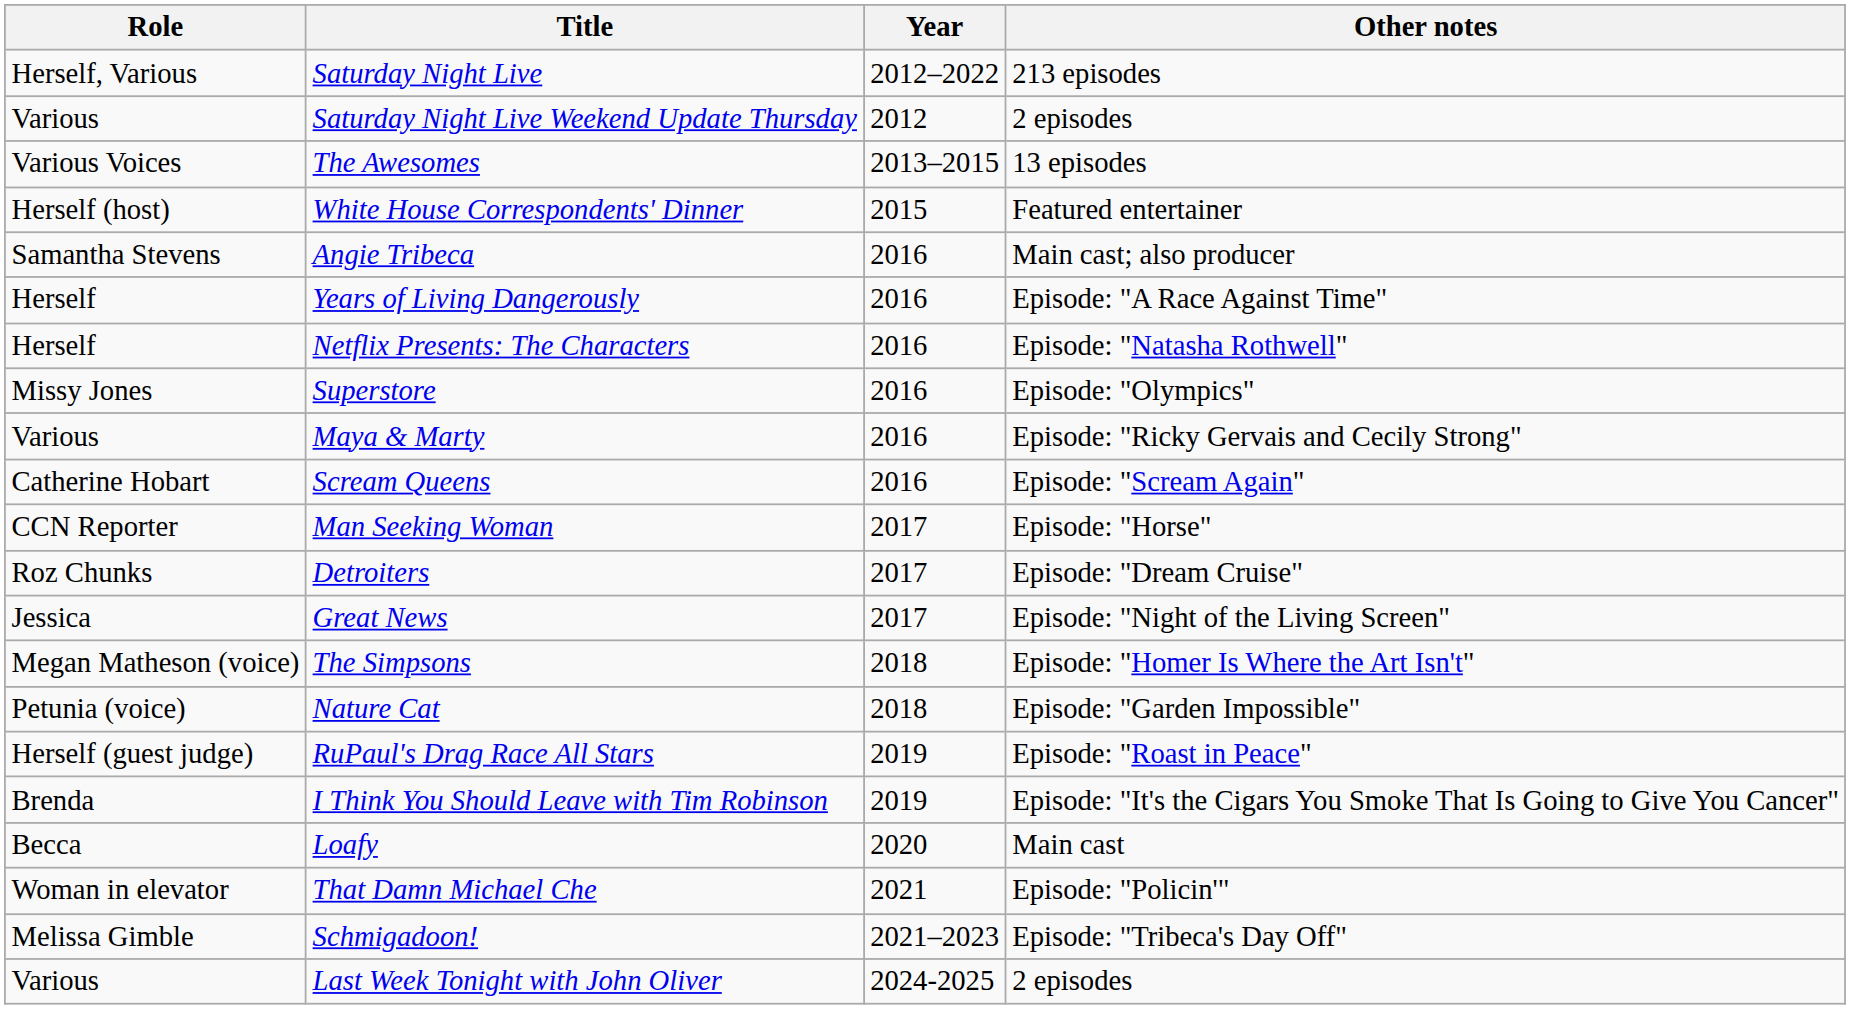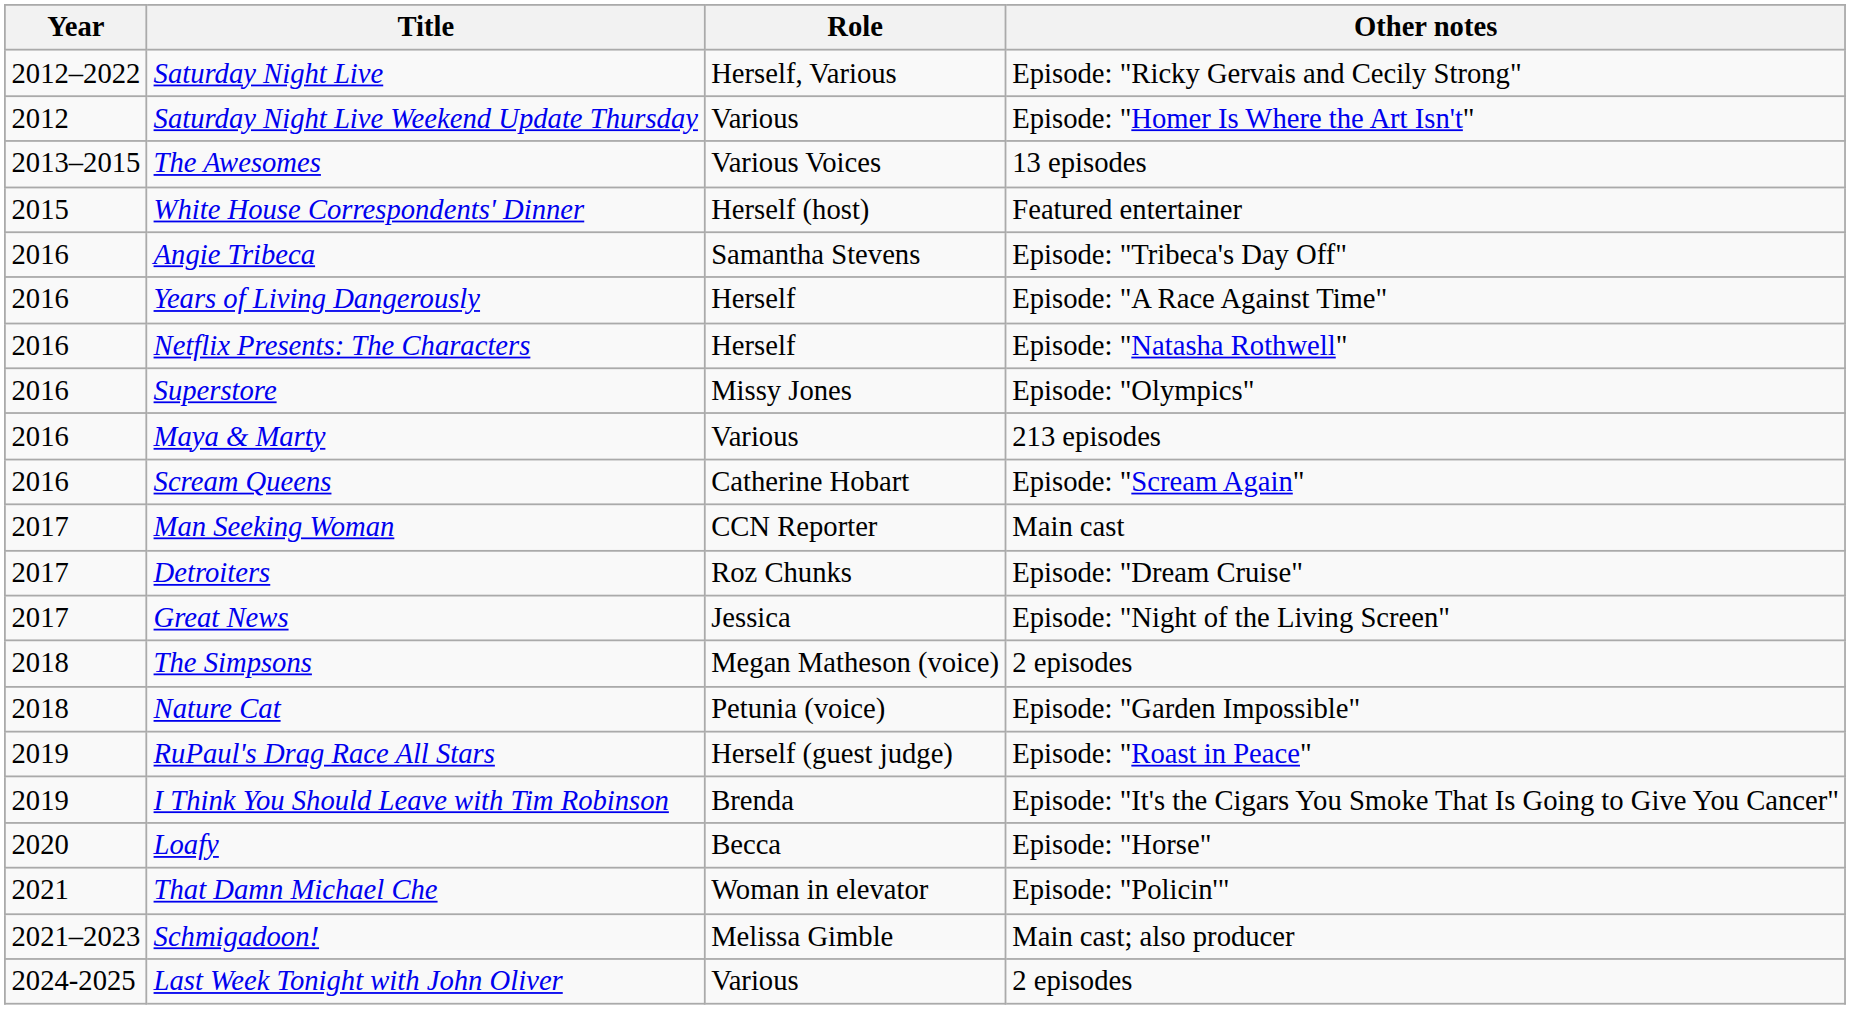 <table class="wikitable">
 <tr>
+<th>Year</th>
+<th>Title</th>
 <th>Role</th>
-<th>Title</th>
-<th>Year</th>
 <th>Other notes</th>
 </tr>
 <tr>
+<td>2012–2022</td>
+<td><em><a href='#'>Saturday Night Live</a></em></td>
 <td>Herself, Various</td>
-<td><em><a href='#'>Saturday Night Live</a></em></td>
-<td>2012–2022</td>
+<td>Episode: "Ricky Gervais and Cecily Strong"</td>
+</tr>
+<tr>
+<td>2012</td>
+<td><em><a href='#'>Saturday Night Live Weekend Update Thursday</a></em></td>
+<td>Various</td>
+<td>Episode: "<a href='#'>Homer Is Where the Art Isn't</a>"</td>
+</tr>
+<tr>
+<td>2013–2015</td>
+<td><em><a href='#'>The Awesomes</a></em></td>
+<td>Various Voices</td>
+<td>13 episodes</td>
+</tr>
+<tr>
+<td>2015</td>
+<td><em><a href='#'>White House Correspondents' Dinner</a></em></td>
+<td>Herself (host)</td>
+<td>Featured entertainer</td>
+</tr>
+<tr>
+<td>2016</td>
+<td><em><a href='#'>Angie Tribeca</a></em></td>
+<td>Samantha Stevens</td>
+<td>Episode: "Tribeca's Day Off"</td>
+</tr>
+<tr>
+<td>2016</td>
+<td><em><a href='#'>Years of Living Dangerously</a></em></td>
+<td>Herself</td>
+<td>Episode: "A Race Against Time"</td>
+</tr>
+<tr>
+<td>2016</td>
+<td><em><a href='#'>Netflix Presents: The Characters</a></em></td>
+<td>Herself</td>
+<td>Episode: "<a href='#'>Natasha Rothwell</a>"</td>
+</tr>
+<tr>
+<td>2016</td>
+<td><em><a href='#'>Superstore</a></em></td>
+<td>Missy Jones</td>
+<td>Episode: "Olympics"</td>
+</tr>
+<tr>
+<td>2016</td>
+<td><em><a href='#'>Maya & Marty</a></em></td>
+<td>Various</td>
 <td>213 episodes</td>
 </tr>
 <tr>
-<td>Various</td>
-<td><em><a href='#'>Saturday Night Live Weekend Update Thursday</a></em></td>
-<td>2012</td>
+<td>2016</td>
+<td><em><a href='#'>Scream Queens</a></em></td>
+<td>Catherine Hobart</td>
+<td>Episode: "<a href='#'>Scream Again</a>"</td>
+</tr>
+<tr>
+<td>2017</td>
+<td><em><a href='#'>Man Seeking Woman</a></em></td>
+<td>CCN Reporter</td>
+<td>Main cast</td>
+</tr>
+<tr>
+<td>2017</td>
+<td><em><a href='#'>Detroiters</a></em></td>
+<td>Roz Chunks</td>
+<td>Episode: "Dream Cruise"</td>
+</tr>
+<tr>
+<td>2017</td>
+<td><em><a href='#'>Great News</a></em></td>
+<td>Jessica</td>
+<td>Episode: "Night of the Living Screen"</td>
+</tr>
+<tr>
+<td>2018</td>
+<td><em><a href='#'>The Simpsons</a></em></td>
+<td>Megan Matheson (voice)</td>
 <td>2 episodes</td>
 </tr>
 <tr>
-<td>Various Voices</td>
-<td><em><a href='#'>The Awesomes</a></em></td>
-<td>2013–2015</td>
-<td>13 episodes</td>
+<td>2018</td>
+<td><em><a href='#'>Nature Cat</a></em></td>
+<td>Petunia (voice)</td>
+<td>Episode: "Garden Impossible"</td>
 </tr>
 <tr>
-<td>Herself (host)</td>
-<td><em><a href='#'>White House Correspondents' Dinner</a></em></td>
-<td>2015</td>
-<td>Featured entertainer</td>
+<td>2019</td>
+<td><em><a href='#'>RuPaul's Drag Race All Stars</a></em></td>
+<td>Herself (guest judge)</td>
+<td>Episode: "<a href='#'>Roast in Peace</a>"</td>
 </tr>
 <tr>
-<td>Samantha Stevens</td>
-<td><em><a href='#'>Angie Tribeca</a></em></td>
-<td>2016</td>
+<td>2019</td>
+<td><em><a href='#'>I Think You Should Leave with Tim Robinson</a></em></td>
+<td>Brenda</td>
+<td>Episode: "It's the Cigars You Smoke That Is Going to Give You Cancer"</td>
+</tr>
+<tr>
+<td>2020</td>
+<td><em><a href='#'>Loafy</a></em></td>
+<td>Becca</td>
+<td>Episode: "Horse"</td>
+</tr>
+<tr>
+<td>2021</td>
+<td><em><a href='#'>That Damn Michael Che</a></em></td>
+<td>Woman in elevator</td>
+<td>Episode: "Policin'"</td>
+</tr>
+<tr>
+<td>2021–2023</td>
+<td><em><a href='#'>Schmigadoon!</a></em></td>
+<td>Melissa Gimble</td>
 <td>Main cast; also producer</td>
 </tr>
 <tr>
-<td>Herself</td>
-<td><em><a href='#'>Years of Living Dangerously</a></em></td>
-<td>2016</td>
-<td>Episode: "A Race Against Time"</td>
-</tr>
-<tr>
-<td>Herself</td>
-<td><em><a href='#'>Netflix Presents: The Characters</a></em></td>
-<td>2016</td>
-<td>Episode: "<a href='#'>Natasha Rothwell</a>"</td>
-</tr>
-<tr>
-<td>Missy Jones</td>
-<td><em><a href='#'>Superstore</a></em></td>
-<td>2016</td>
-<td>Episode: "Olympics"</td>
-</tr>
-<tr>
+<td>2024-2025</td>
+<td><em><a href='#'>Last Week Tonight with John Oliver</a></em></td>
 <td>Various</td>
-<td><em><a href='#'>Maya & Marty</a></em></td>
-<td>2016</td>
-<td>Episode: "Ricky Gervais and Cecily Strong"</td>
-</tr>
-<tr>
-<td>Catherine Hobart</td>
-<td><em><a href='#'>Scream Queens</a></em></td>
-<td>2016</td>
-<td>Episode: "<a href='#'>Scream Again</a>"</td>
-</tr>
-<tr>
-<td>CCN Reporter</td>
-<td><em><a href='#'>Man Seeking Woman</a></em></td>
-<td>2017</td>
-<td>Episode: "Horse"</td>
-</tr>
-<tr>
-<td>Roz Chunks</td>
-<td><em><a href='#'>Detroiters</a></em></td>
-<td>2017</td>
-<td>Episode: "Dream Cruise"</td>
-</tr>
-<tr>
-<td>Jessica</td>
-<td><em><a href='#'>Great News</a></em></td>
-<td>2017</td>
-<td>Episode: "Night of the Living Screen"</td>
-</tr>
-<tr>
-<td>Megan Matheson (voice)</td>
-<td><em><a href='#'>The Simpsons</a></em></td>
-<td>2018</td>
-<td>Episode: "<a href='#'>Homer Is Where the Art Isn't</a>"</td>
-</tr>
-<tr>
-<td>Petunia (voice)</td>
-<td><em><a href='#'>Nature Cat</a></em></td>
-<td>2018</td>
-<td>Episode: "Garden Impossible"</td>
-</tr>
-<tr>
-<td>Herself (guest judge)</td>
-<td><em><a href='#'>RuPaul's Drag Race All Stars</a></em></td>
-<td>2019</td>
-<td>Episode: "<a href='#'>Roast in Peace</a>"</td>
-</tr>
-<tr>
-<td>Brenda</td>
-<td><em><a href='#'>I Think You Should Leave with Tim Robinson</a></em></td>
-<td>2019</td>
-<td>Episode: "It's the Cigars You Smoke That Is Going to Give You Cancer"</td>
-</tr>
-<tr>
-<td>Becca</td>
-<td><em><a href='#'>Loafy</a></em></td>
-<td>2020</td>
-<td>Main cast</td>
-</tr>
-<tr>
-<td>Woman in elevator</td>
-<td><em><a href='#'>That Damn Michael Che</a></em></td>
-<td>2021</td>
-<td>Episode: "Policin'"</td>
-</tr>
-<tr>
-<td>Melissa Gimble</td>
-<td><em><a href='#'>Schmigadoon!</a></em></td>
-<td>2021–2023</td>
-<td>Episode: "Tribeca's Day Off"</td>
-</tr>
-<tr>
-<td>Various</td>
-<td><em><a href='#'>Last Week Tonight with John Oliver</a></em></td>
-<td>2024-2025</td>
 <td>2 episodes</td>
 </tr>
 </table>
